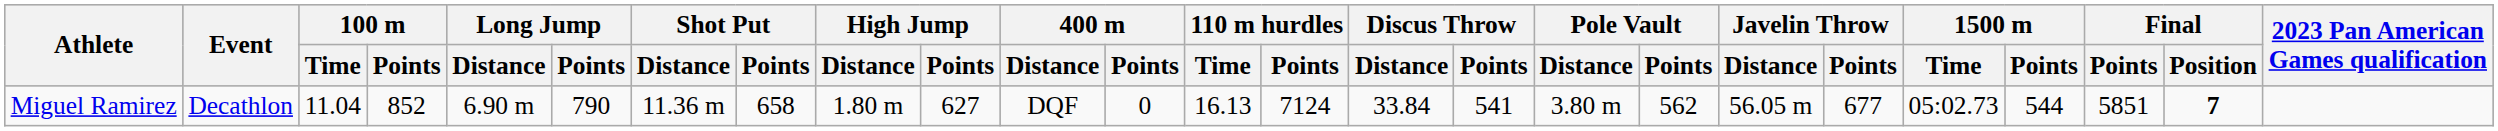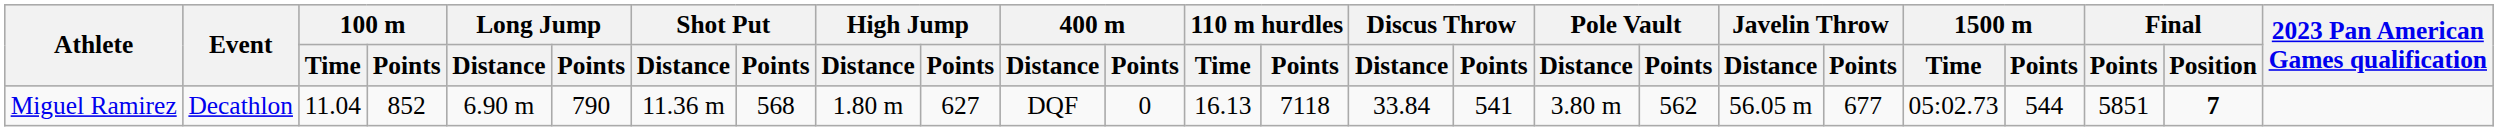 <table class="wikitable" font-size: 75%>
 <tr>
 <th rowspan="2">Athlete</th>
 <th rowspan="2">Event</th>
 <th colspan="2">100 m</th>
 <th colspan="2">Long Jump</th>
 <th colspan="2">Shot Put</th>
 <th colspan="2">High Jump</th>
 <th colspan="2">400 m</th>
 <th style="white-space: nowrap;" colspan="2">110 m hurdles</th>
 <th colspan="2">Discus Throw</th>
 <th colspan="2">Pole Vault</th>
 <th colspan="2">Javelin Throw</th>
 <th colspan="2">1500 m</th>
 <th colspan="2">Final</th>
 <th style="white-space: nowrap;" rowspan="2"><a href='#'>2023 Pan American <br> Games qualification</a></th>
 </tr>
 <tr>
 <th>Time</th>
 <th>Points</th>
 <th>Distance</th>
 <th>Points</th>
 <th>Distance</th>
 <th>Points</th>
 <th>Distance</th>
 <th>Points</th>
 <th>Distance</th>
 <th>Points</th>
 <th>Time</th>
 <th>Points</th>
 <th>Distance</th>
 <th>Points</th>
 <th>Distance</th>
 <th>Points</th>
 <th>Distance</th>
 <th>Points</th>
 <th>Time</th>
 <th>Points</th>
 <th>Points</th>
 <th>Position</th>
 </tr>
 <tr align="center">
 <td style="white-space: nowrap;" align="left"><a href='#'>Miguel Ramirez</a></td>
 <td style="white-space: nowrap;" align="left"><a href='#'>Decathlon</a></td>
 <td>11.04</td>
 <td>852</td>
 <td>6.90 m</td>
 <td>790</td>
 <td>11.36 m</td>
-<td>658</td>
+<td>568</td>
 <td>1.80 m</td>
 <td>627</td>
 <td>DQF</td>
 <td>0</td>
 <td>16.13</td>
-<td>7124</td>
+<td>7118</td>
 <td>33.84</td>
 <td>541</td>
 <td>3.80 m</td>
 <td>562</td>
 <td>56.05 m</td>
 <td>677</td>
 <td>05:02.73</td>
 <td>544</td>
 <td>5851</td>
 <td><strong>7</strong></td>
 <td></td>
 </tr>
 </table>
